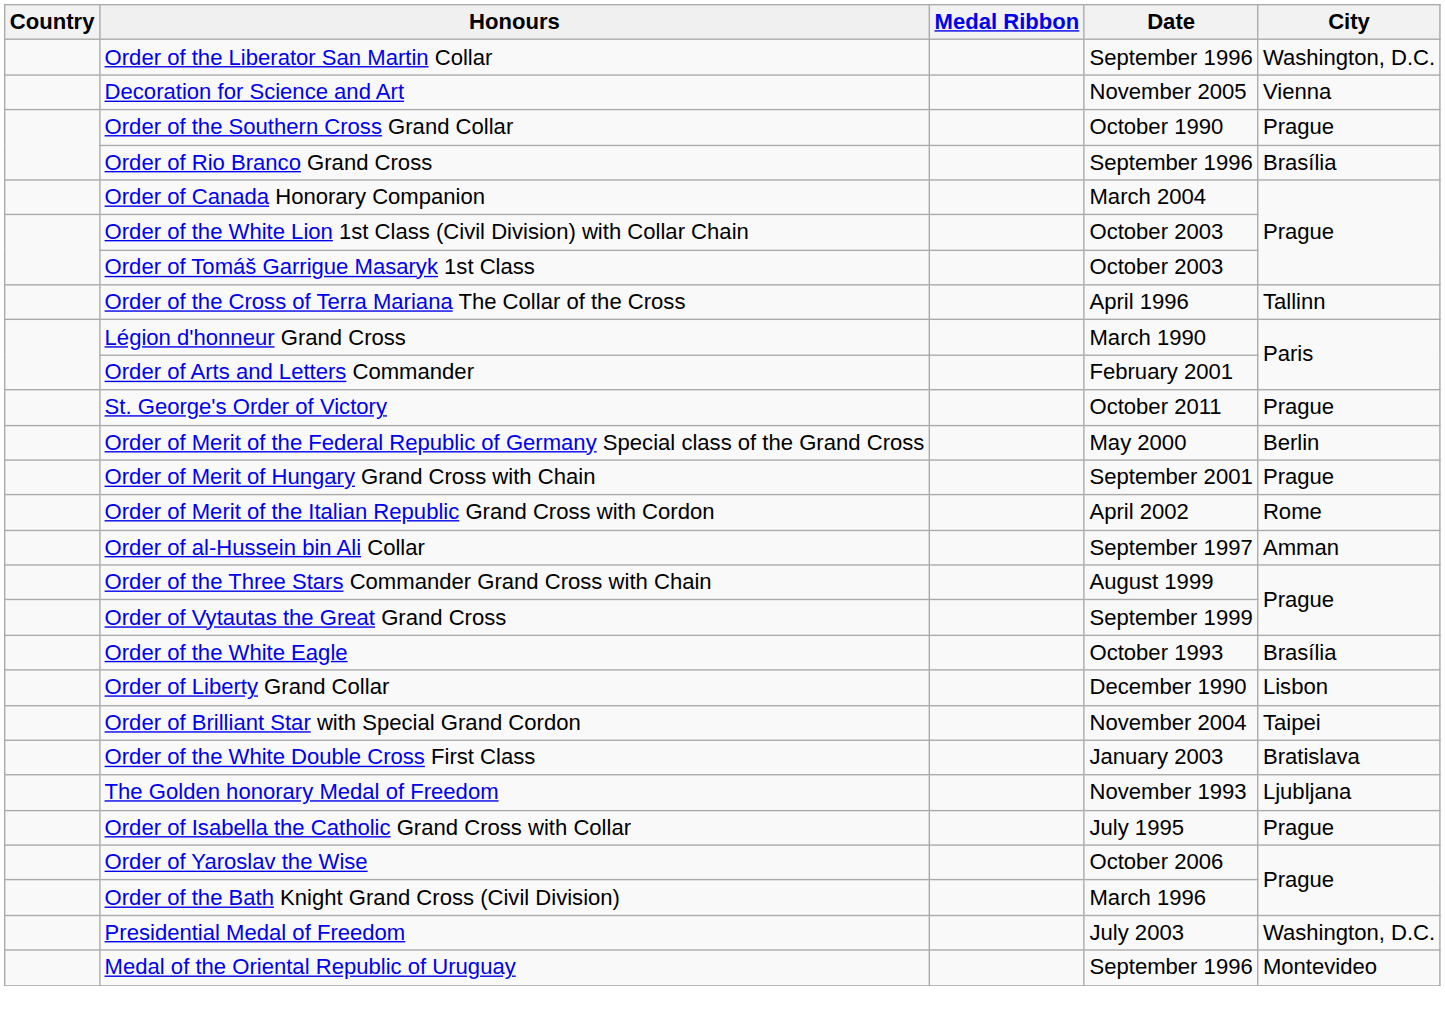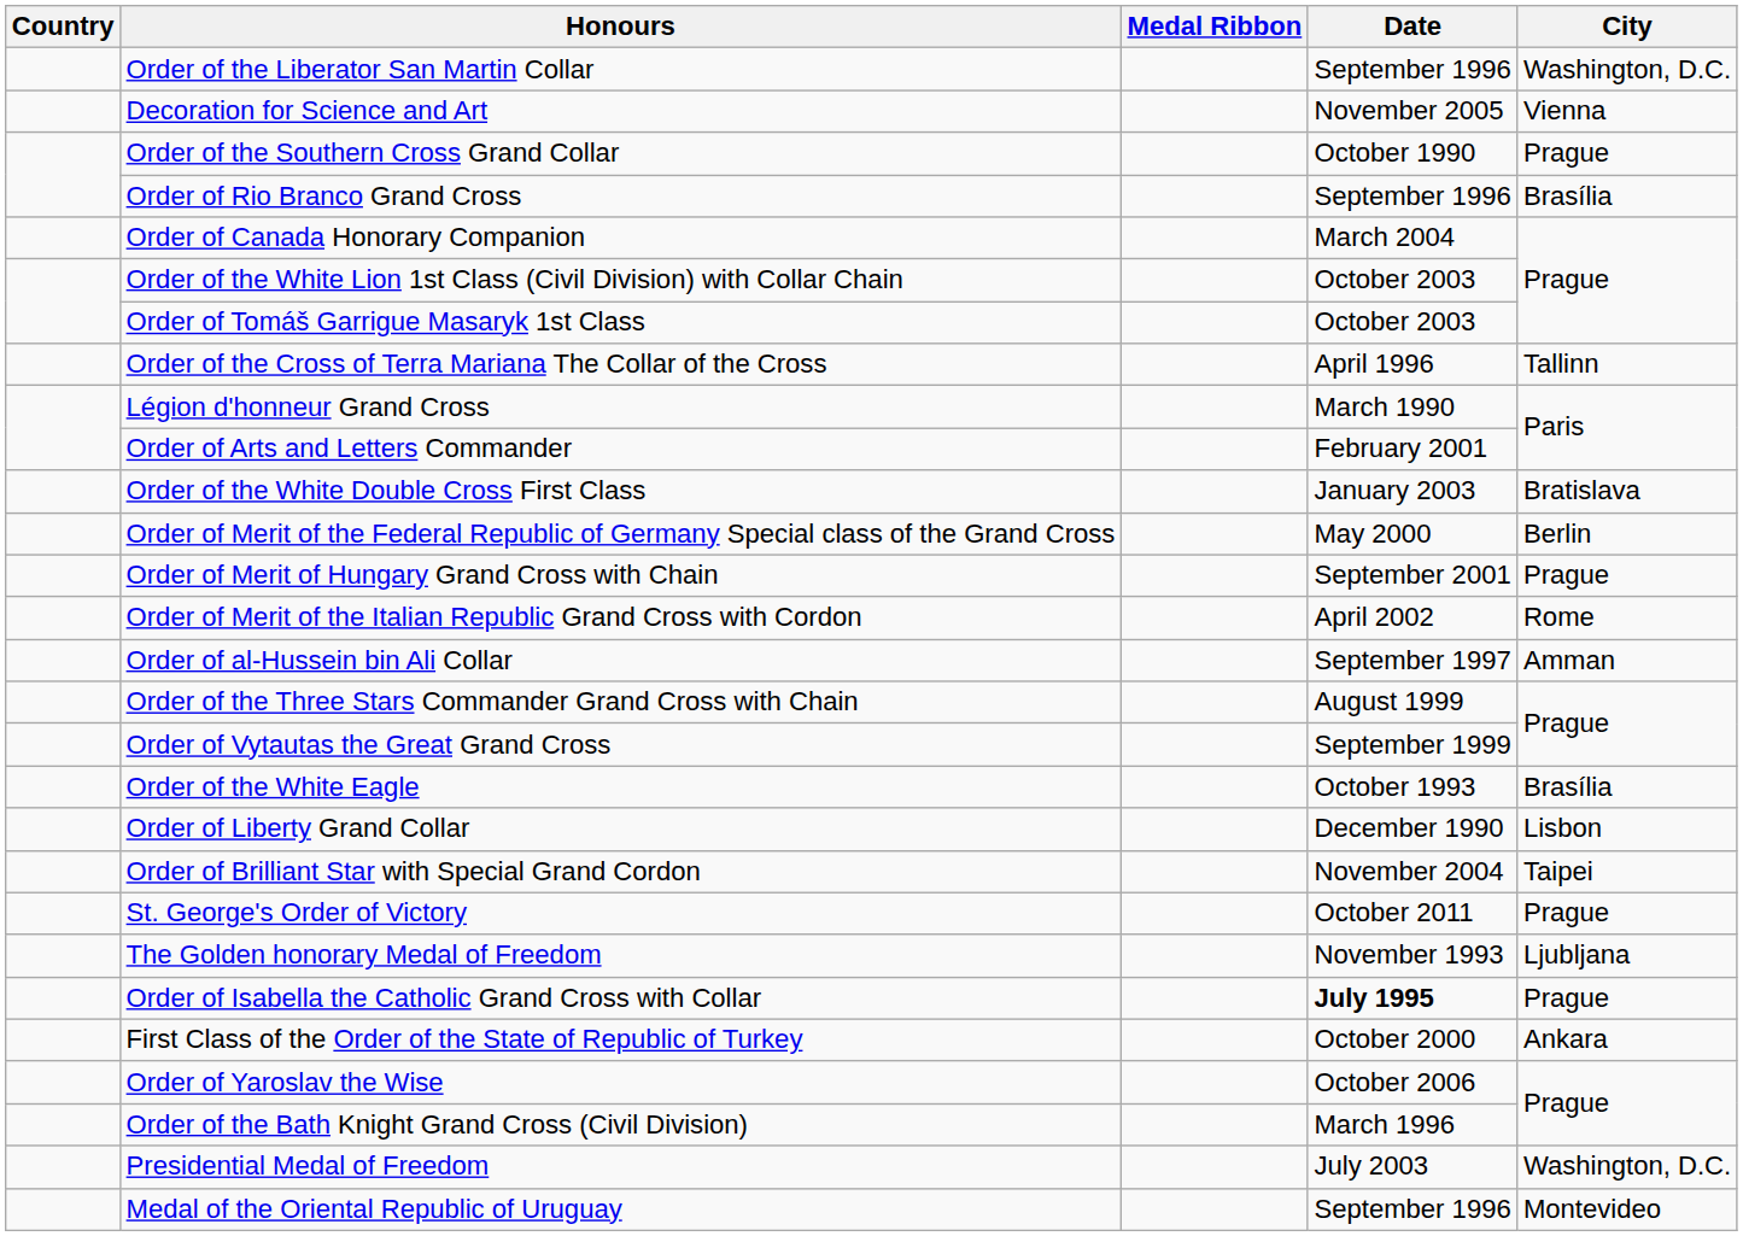 <table class="wikitable">
 <tr>
 <th><strong>Country</strong></th>
 <th style="text-align: center; background:#f0f0f0;"><strong>Honours</strong></th>
 <th><strong><a href='#'>Medal Ribbon</a></strong></th>
 <th><strong>Date</strong></th>
 <th><strong>City</strong></th>
 </tr>
 <tr>
 <td></td>
 <td><a href='#'>Order of the Liberator San Martin</a> Collar</td>
 <td></td>
 <td>September 1996</td>
 <td>Washington, D.C.</td>
 </tr>
 <tr>
 <td></td>
 <td><a href='#'>Decoration for Science and Art</a></td>
 <td></td>
 <td>November 2005</td>
 <td>Vienna</td>
 </tr>
 <tr>
 <td rowspan="2"></td>
 <td><a href='#'>Order of the Southern Cross</a> Grand Collar</td>
 <td></td>
 <td>October 1990</td>
 <td>Prague</td>
 </tr>
 <tr>
 <td><a href='#'>Order of Rio Branco</a> Grand Cross</td>
 <td></td>
 <td>September 1996</td>
 <td>Brasília</td>
 </tr>
 <tr>
 <td></td>
 <td><a href='#'>Order of Canada</a> Honorary Companion</td>
 <td></td>
 <td>March 2004</td>
 <td rowspan="3">Prague</td>
 </tr>
 <tr>
 <td rowspan="2"></td>
 <td><a href='#'>Order of the White Lion</a> 1st Class (Civil Division) with Collar Chain</td>
 <td></td>
 <td>October 2003</td>
 </tr>
 <tr>
 <td><a href='#'>Order of Tomáš Garrigue Masaryk</a> 1st Class</td>
 <td></td>
 <td>October 2003</td>
 </tr>
 <tr>
 <td></td>
 <td><a href='#'>Order of the Cross of Terra Mariana</a> The Collar of the Cross</td>
 <td></td>
 <td>April 1996</td>
 <td>Tallinn</td>
 </tr>
 <tr>
 <td rowspan="2"></td>
 <td><a href='#'>Légion d'honneur</a> Grand Cross</td>
 <td></td>
 <td>March 1990</td>
 <td rowspan="2">Paris</td>
 </tr>
 <tr>
 <td><a href='#'>Order of Arts and Letters</a> Commander</td>
 <td></td>
 <td>February 2001</td>
 </tr>
 <tr>
 <td></td>
-<td><a href='#'>St. George's Order of Victory</a></td>
+<td><a href='#'>Order of the White Double Cross</a> First Class</td>
 <td></td>
-<td>October 2011</td>
-<td>Prague</td>
+<td>January 2003</td>
+<td>Bratislava</td>
 </tr>
 <tr>
 <td></td>
 <td><a href='#'>Order of Merit of the Federal Republic of Germany</a> Special class of the Grand Cross</td>
 <td></td>
 <td>May 2000</td>
 <td>Berlin</td>
 </tr>
 <tr>
 <td></td>
 <td><a href='#'>Order of Merit of Hungary</a> Grand Cross with Chain</td>
 <td></td>
 <td>September 2001</td>
 <td>Prague</td>
 </tr>
 <tr>
 <td></td>
 <td><a href='#'>Order of Merit of the Italian Republic</a> Grand Cross with Cordon</td>
 <td></td>
 <td>April 2002</td>
 <td>Rome</td>
 </tr>
 <tr>
 <td></td>
 <td><a href='#'>Order of al-Hussein bin Ali</a> Collar</td>
 <td></td>
 <td>September 1997</td>
 <td>Amman</td>
 </tr>
 <tr>
 <td></td>
 <td><a href='#'>Order of the Three Stars</a> Commander Grand Cross with Chain</td>
 <td></td>
 <td>August 1999</td>
 <td rowspan="2">Prague</td>
 </tr>
 <tr>
 <td></td>
 <td><a href='#'>Order of Vytautas the Great</a> Grand Cross</td>
 <td></td>
 <td>September 1999</td>
 </tr>
 <tr>
 <td></td>
 <td><a href='#'>Order of the White Eagle</a></td>
 <td></td>
 <td>October 1993</td>
 <td>Brasília</td>
 </tr>
 <tr>
 <td></td>
 <td><a href='#'>Order of Liberty</a> Grand Collar</td>
 <td></td>
 <td>December 1990</td>
 <td>Lisbon</td>
 </tr>
 <tr>
 <td></td>
 <td><a href='#'>Order of Brilliant Star</a> with Special Grand Cordon</td>
 <td></td>
 <td>November 2004</td>
 <td>Taipei</td>
 </tr>
 <tr>
 <td></td>
-<td><a href='#'>Order of the White Double Cross</a> First Class</td>
+<td><a href='#'>St. George's Order of Victory</a></td>
 <td></td>
-<td>January 2003</td>
-<td>Bratislava</td>
+<td>October 2011</td>
+<td>Prague</td>
 </tr>
 <tr>
 <td></td>
 <td><a href='#'>The Golden honorary Medal of Freedom</a></td>
 <td></td>
 <td>November 1993</td>
 <td>Ljubljana</td>
 </tr>
 <tr>
 <td></td>
 <td><a href='#'>Order of Isabella the Catholic</a> Grand Cross with Collar</td>
 <td></td>
-<td>July 1995</td>
+<td><strong>July 1995</strong></td>
 <td>Prague</td>
+</tr>
+<tr>
+<td></td>
+<td>First Class of the <a href='#'>Order of the State of Republic of Turkey</a></td>
+<td></td>
+<td>October 2000</td>
+<td>Ankara</td>
 </tr>
 <tr>
 <td></td>
 <td><a href='#'>Order of Yaroslav the Wise</a></td>
 <td></td>
 <td>October 2006</td>
 <td rowspan="2">Prague</td>
 </tr>
 <tr>
 <td></td>
 <td><a href='#'>Order of the Bath</a> Knight Grand Cross (Civil Division)</td>
 <td></td>
 <td>March 1996</td>
 </tr>
 <tr>
 <td></td>
 <td><a href='#'>Presidential Medal of Freedom</a></td>
 <td></td>
 <td>July 2003</td>
 <td>Washington, D.C.</td>
 </tr>
 <tr>
 <td></td>
 <td><a href='#'>Medal of the Oriental Republic of Uruguay</a></td>
 <td></td>
 <td>September 1996</td>
 <td>Montevideo</td>
 </tr>
 </table>
